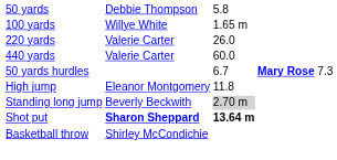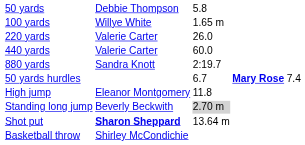 <table>
 <tr>
 <td><a href='#'>50 yards</a></td>
 <td><a href='#'>Debbie Thompson</a></td>
 <td>5.8</td>
 <td></td>
 <td></td>
 <td></td>
 <td></td>
 </tr>
 <tr>
 <td><a href='#'>100 yards</a></td>
 <td><a href='#'>Willye White</a></td>
 <td>1.65 m</td>
 <td></td>
 <td></td>
 <td></td>
 <td></td>
 </tr>
 <tr>
 <td><a href='#'>220 yards</a></td>
 <td><a href='#'>Valerie Carter</a></td>
 <td>26.0</td>
 <td></td>
 <td></td>
 <td></td>
 <td></td>
 </tr>
 <tr>
 <td><a href='#'>440 yards</a></td>
 <td><a href='#'>Valerie Carter</a></td>
 <td>60.0</td>
 <td></td>
 <td></td>
 <td></td>
 <td></td>
 </tr>
 <tr>
+<td><a href='#'>880 yards</a></td>
+<td><a href='#'>Sandra Knott</a></td>
+<td>2:19.7</td>
+<td></td>
+<td></td>
+<td></td>
+<td></td>
+</tr>
+<tr>
 <td><a href='#'>50 yards hurdles</a></td>
 <td></td>
 <td>6.7</td>
 <td><strong><a href='#'>Mary Rose</a></strong></td>
-<td>7.3</td>
+<td>7.4</td>
 <td></td>
 <td></td>
 </tr>
 <tr>
 <td><a href='#'>High jump</a></td>
 <td><a href='#'>Eleanor Montgomery</a></td>
 <td>11.8</td>
 <td></td>
 <td></td>
 <td></td>
 <td></td>
 </tr>
 <tr>
 <td><a href='#'>Standing long jump</a></td>
 <td><a href='#'>Beverly Beckwith</a></td>
 <td style="background: lightgrey;">2.70 m</td>
 <td></td>
 <td></td>
 <td></td>
 <td></td>
 </tr>
 <tr>
 <td><a href='#'>Shot put</a></td>
 <td><strong><a href='#'>Sharon Sheppard</a></strong></td>
-<td><strong>13.64 m</strong></td>
+<td>13.64 m</td>
 <td></td>
 <td></td>
 <td></td>
 <td></td>
 </tr>
 <tr>
 <td><a href='#'>Basketball throw</a></td>
 <td><a href='#'>Shirley McCondichie</a></td>
 <td></td>
 <td></td>
 <td></td>
 <td></td>
 <td></td>
 </tr>
 </table>
